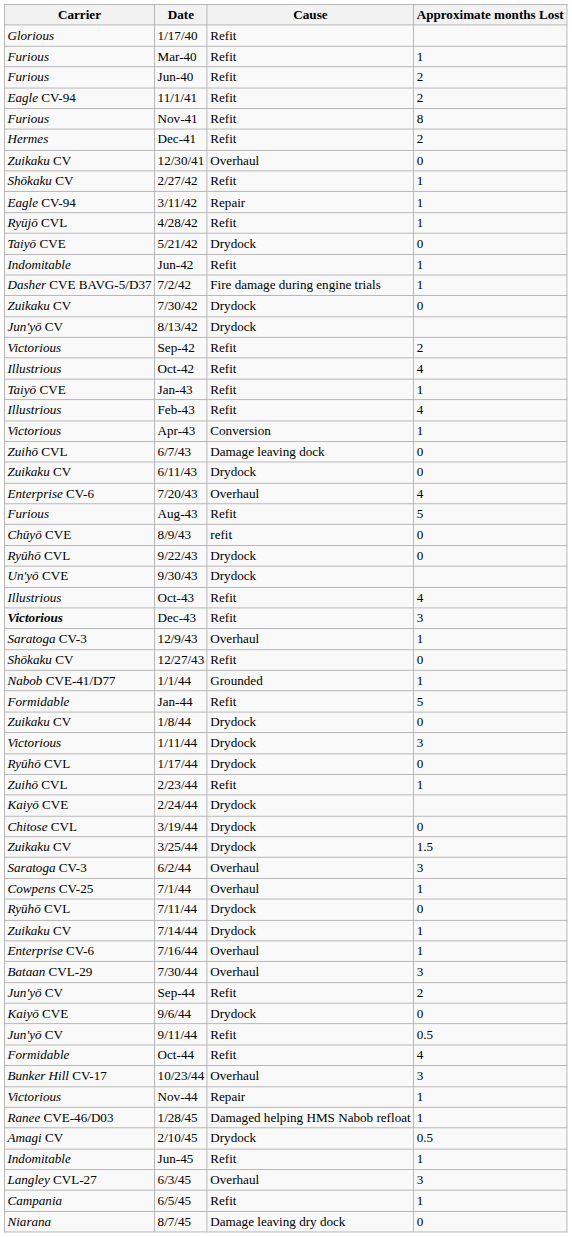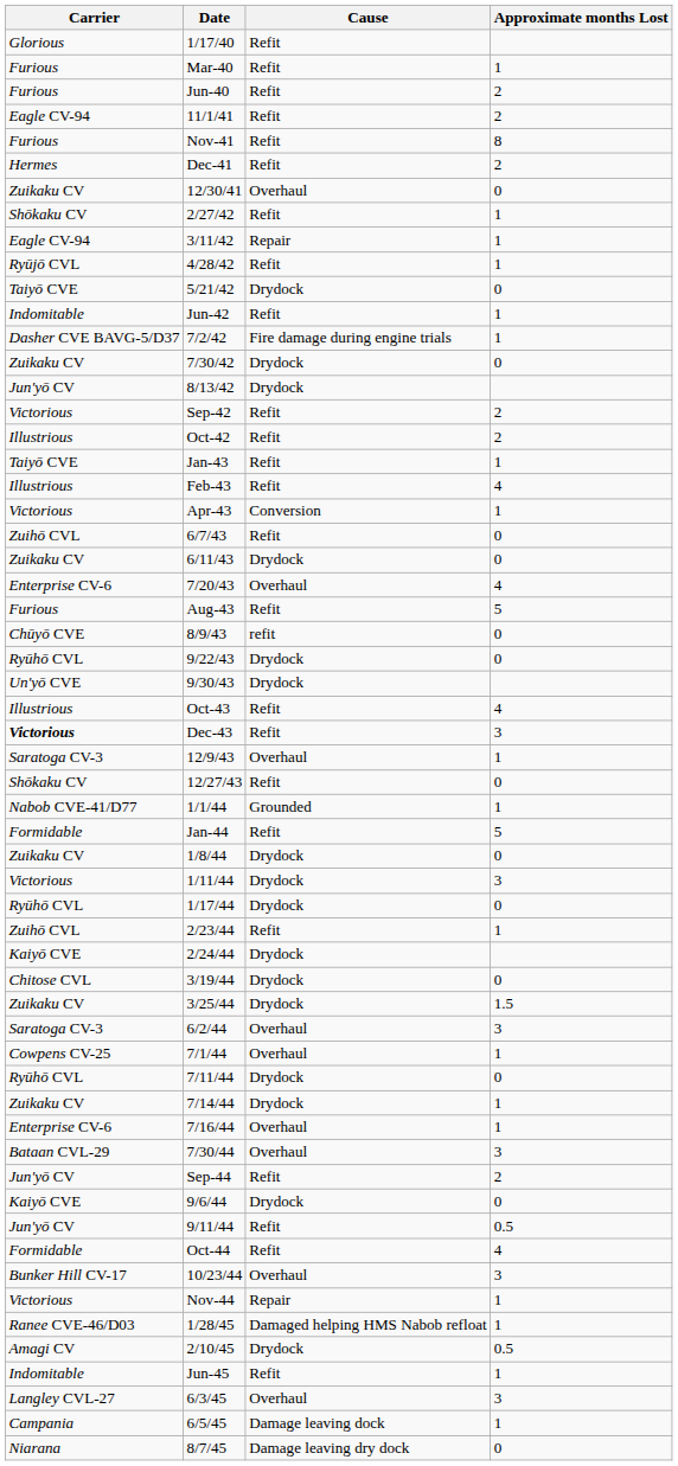 <table class="wikitable">
 <tr>
 <th>Carrier</th>
 <th>Date</th>
 <th>Cause</th>
 <th>Approximate months Lost</th>
 </tr>
 <tr>
 <td><em>Glorious</em></td>
 <td>1/17/40</td>
 <td>Refit</td>
 <td></td>
 </tr>
 <tr>
 <td><em>Furious</em></td>
 <td>Mar-40</td>
 <td>Refit</td>
 <td>1</td>
 </tr>
 <tr>
 <td><em>Furious</em></td>
 <td>Jun-40</td>
 <td>Refit</td>
 <td>2</td>
 </tr>
 <tr>
 <td><em>Eagle</em> CV-94</td>
 <td>11/1/41</td>
 <td>Refit</td>
 <td>2</td>
 </tr>
 <tr>
 <td><em>Furious</em></td>
 <td>Nov-41</td>
 <td>Refit</td>
 <td>8</td>
 </tr>
 <tr>
 <td><em>Hermes</em></td>
 <td>Dec-41</td>
 <td>Refit</td>
 <td>2</td>
 </tr>
 <tr>
 <td><em>Zuikaku</em> CV</td>
 <td>12/30/41</td>
 <td>Overhaul</td>
 <td>0</td>
 </tr>
 <tr>
 <td><em>Shōkaku</em> CV</td>
 <td>2/27/42</td>
 <td>Refit</td>
 <td>1</td>
 </tr>
 <tr>
 <td><em>Eagle</em> CV-94</td>
 <td>3/11/42</td>
 <td>Repair</td>
 <td>1</td>
 </tr>
 <tr>
 <td><em>Ryūjō</em> CVL</td>
 <td>4/28/42</td>
 <td>Refit</td>
 <td>1</td>
 </tr>
 <tr>
 <td><em>Taiyō</em> CVE</td>
 <td>5/21/42</td>
 <td>Drydock</td>
 <td>0</td>
 </tr>
 <tr>
 <td><em>Indomitable</em></td>
 <td>Jun-42</td>
 <td>Refit</td>
 <td>1</td>
 </tr>
 <tr>
 <td><em>Dasher</em> CVE BAVG-5/D37</td>
 <td>7/2/42</td>
 <td>Fire damage during engine trials</td>
 <td>1</td>
 </tr>
 <tr>
 <td><em>Zuikaku</em> CV</td>
 <td>7/30/42</td>
 <td>Drydock</td>
 <td>0</td>
 </tr>
 <tr>
 <td><em>Jun'yō</em> CV</td>
 <td>8/13/42</td>
 <td>Drydock</td>
 <td></td>
 </tr>
 <tr>
 <td><em>Victorious</em></td>
 <td>Sep-42</td>
 <td>Refit</td>
 <td>2</td>
 </tr>
 <tr>
 <td><em>Illustrious</em></td>
 <td>Oct-42</td>
 <td>Refit</td>
-<td>4</td>
+<td>2</td>
 </tr>
 <tr>
 <td><em>Taiyō</em> CVE</td>
 <td>Jan-43</td>
 <td>Refit</td>
 <td>1</td>
 </tr>
 <tr>
 <td><em>Illustrious</em></td>
 <td>Feb-43</td>
 <td>Refit</td>
 <td>4</td>
 </tr>
 <tr>
 <td><em>Victorious</em></td>
 <td>Apr-43</td>
 <td>Conversion</td>
 <td>1</td>
 </tr>
 <tr>
 <td><em>Zuihō</em> CVL</td>
 <td>6/7/43</td>
-<td>Damage leaving dock</td>
+<td>Refit</td>
 <td>0</td>
 </tr>
 <tr>
 <td><em>Zuikaku</em> CV</td>
 <td>6/11/43</td>
 <td>Drydock</td>
 <td>0</td>
 </tr>
 <tr>
 <td><em>Enterprise</em> CV-6</td>
 <td>7/20/43</td>
 <td>Overhaul</td>
 <td>4</td>
 </tr>
 <tr>
 <td><em>Furious</em></td>
 <td>Aug-43</td>
 <td>Refit</td>
 <td>5</td>
 </tr>
 <tr>
 <td><em>Chūyō</em> CVE</td>
 <td>8/9/43</td>
 <td>refit</td>
 <td>0</td>
 </tr>
 <tr>
 <td><em>Ryūhō</em> CVL</td>
 <td>9/22/43</td>
 <td>Drydock</td>
 <td>0</td>
 </tr>
 <tr>
 <td><em>Un'yō</em> CVE</td>
 <td>9/30/43</td>
 <td>Drydock</td>
 <td></td>
 </tr>
 <tr>
 <td><em>Illustrious</em></td>
 <td>Oct-43</td>
 <td>Refit</td>
 <td>4</td>
 </tr>
 <tr>
 <td><strong><em>Victorious</em></strong></td>
 <td>Dec-43</td>
 <td>Refit</td>
 <td>3</td>
 </tr>
 <tr>
 <td><em>Saratoga</em> CV-3</td>
 <td>12/9/43</td>
 <td>Overhaul</td>
 <td>1</td>
 </tr>
 <tr>
 <td><em>Shōkaku</em> CV</td>
 <td>12/27/43</td>
 <td>Refit</td>
 <td>0</td>
 </tr>
 <tr>
 <td><em>Nabob</em> CVE-41/D77</td>
 <td>1/1/44</td>
 <td>Grounded</td>
 <td>1</td>
 </tr>
 <tr>
 <td><em>Formidable</em></td>
 <td>Jan-44</td>
 <td>Refit</td>
 <td>5</td>
 </tr>
 <tr>
 <td><em>Zuikaku</em> CV</td>
 <td>1/8/44</td>
 <td>Drydock</td>
 <td>0</td>
 </tr>
 <tr>
 <td><em>Victorious</em></td>
 <td>1/11/44</td>
 <td>Drydock</td>
 <td>3</td>
 </tr>
 <tr>
 <td><em>Ryūhō</em> CVL</td>
 <td>1/17/44</td>
 <td>Drydock</td>
 <td>0</td>
 </tr>
 <tr>
 <td><em>Zuihō</em> CVL</td>
 <td>2/23/44</td>
 <td>Refit</td>
 <td>1</td>
 </tr>
 <tr>
 <td><em>Kaiyō</em> CVE</td>
 <td>2/24/44</td>
 <td>Drydock</td>
 <td></td>
 </tr>
 <tr>
 <td><em>Chitose</em> CVL</td>
 <td>3/19/44</td>
 <td>Drydock</td>
 <td>0</td>
 </tr>
 <tr>
 <td><em>Zuikaku</em> CV</td>
 <td>3/25/44</td>
 <td>Drydock</td>
 <td>1.5</td>
 </tr>
 <tr>
 <td><em>Saratoga</em> CV-3</td>
 <td>6/2/44</td>
 <td>Overhaul</td>
 <td>3</td>
 </tr>
 <tr>
 <td><em>Cowpens</em> CV-25</td>
 <td>7/1/44</td>
 <td>Overhaul</td>
 <td>1</td>
 </tr>
 <tr>
 <td><em>Ryūhō</em> CVL</td>
 <td>7/11/44</td>
 <td>Drydock</td>
 <td>0</td>
 </tr>
 <tr>
 <td><em>Zuikaku</em> CV</td>
 <td>7/14/44</td>
 <td>Drydock</td>
 <td>1</td>
 </tr>
 <tr>
 <td><em>Enterprise</em> CV-6</td>
 <td>7/16/44</td>
 <td>Overhaul</td>
 <td>1</td>
 </tr>
 <tr>
 <td><em>Bataan</em> CVL-29</td>
 <td>7/30/44</td>
 <td>Overhaul</td>
 <td>3</td>
 </tr>
 <tr>
 <td><em>Jun'yō</em> CV</td>
 <td>Sep-44</td>
 <td>Refit</td>
 <td>2</td>
 </tr>
 <tr>
 <td><em>Kaiyō</em> CVE</td>
 <td>9/6/44</td>
 <td>Drydock</td>
 <td>0</td>
 </tr>
 <tr>
 <td><em>Jun'yō</em> CV</td>
 <td>9/11/44</td>
 <td>Refit</td>
 <td>0.5</td>
 </tr>
 <tr>
 <td><em>Formidable</em></td>
 <td>Oct-44</td>
 <td>Refit</td>
 <td>4</td>
 </tr>
 <tr>
 <td><em>Bunker Hill</em> CV-17</td>
 <td>10/23/44</td>
 <td>Overhaul</td>
 <td>3</td>
 </tr>
 <tr>
 <td><em>Victorious</em></td>
 <td>Nov-44</td>
 <td>Repair</td>
 <td>1</td>
 </tr>
 <tr>
 <td><em>Ranee</em> CVE-46/D03</td>
 <td>1/28/45</td>
 <td>Damaged helping HMS Nabob refloat</td>
 <td>1</td>
 </tr>
 <tr>
 <td><em>Amagi</em> CV</td>
 <td>2/10/45</td>
 <td>Drydock</td>
 <td>0.5</td>
 </tr>
 <tr>
 <td><em>Indomitable</em></td>
 <td>Jun-45</td>
 <td>Refit</td>
 <td>1</td>
 </tr>
 <tr>
 <td><em>Langley</em> CVL-27</td>
 <td>6/3/45</td>
 <td>Overhaul</td>
 <td>3</td>
 </tr>
 <tr>
 <td><em>Campania</em></td>
 <td>6/5/45</td>
-<td>Refit</td>
+<td>Damage leaving dock</td>
 <td>1</td>
 </tr>
 <tr>
 <td><em>Niarana</em></td>
 <td>8/7/45</td>
 <td>Damage leaving dry dock</td>
 <td>0</td>
 </tr>
 </table>
